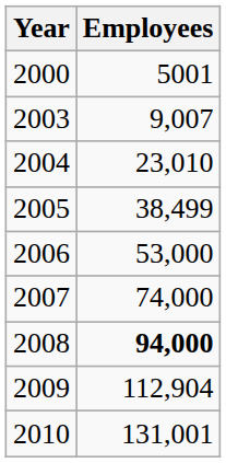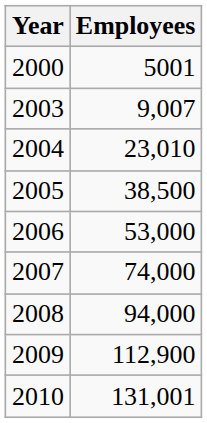 <table class="wikitable" align="right" style="text-align: right;">
 <tr>
 <th>Year</th>
 <th>Employees</th>
 </tr>
 <tr>
 <td>2000</td>
 <td>5001</td>
 </tr>
 <tr>
 <td>2003</td>
 <td>9,007</td>
 </tr>
 <tr>
 <td>2004</td>
 <td>23,010</td>
 </tr>
 <tr>
 <td>2005</td>
-<td>38,499</td>
+<td>38,500</td>
 </tr>
 <tr>
 <td>2006</td>
 <td>53,000</td>
 </tr>
 <tr>
 <td>2007</td>
 <td>74,000</td>
 </tr>
 <tr>
 <td>2008</td>
-<td><strong>94,000</strong></td>
+<td>94,000</td>
 </tr>
 <tr>
 <td>2009</td>
-<td>112,904</td>
+<td>112,900</td>
 </tr>
 <tr>
 <td>2010</td>
 <td>131,001</td>
 </tr>
 </table>
